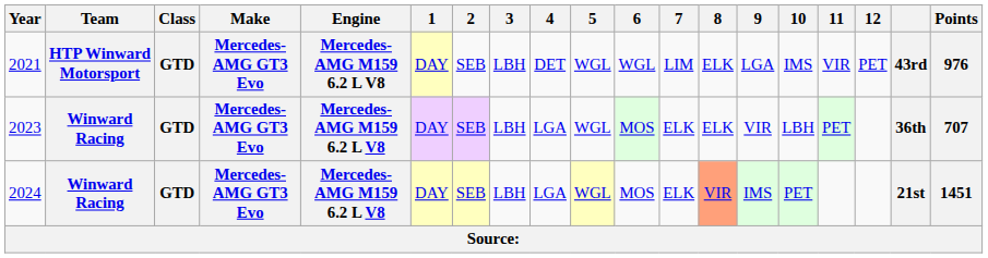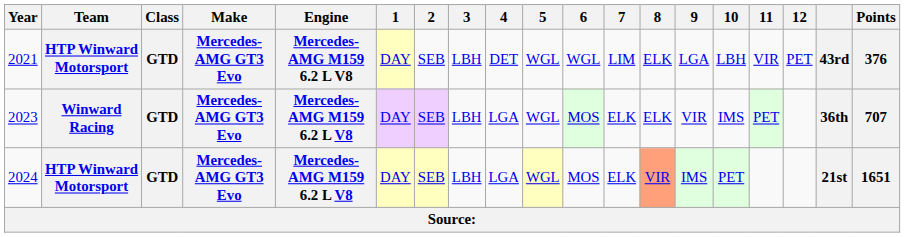 <table class="wikitable" style="text-align:center; font-size:90%">
 <tr>
 <th>Year</th>
 <th>Team</th>
 <th>Class</th>
 <th>Make</th>
 <th>Engine</th>
 <th>1</th>
 <th>2</th>
 <th>3</th>
 <th>4</th>
 <th>5</th>
 <th>6</th>
 <th>7</th>
 <th>8</th>
 <th>9</th>
 <th>10</th>
 <th>11</th>
 <th>12</th>
 <th></th>
 <th>Points</th>
 </tr>
 <tr>
 <td><a href='#'>2021</a></td>
 <th><a href='#'>HTP Winward Motorsport</a></th>
 <th>GTD</th>
 <th><a href='#'>Mercedes-AMG GT3 Evo</a></th>
 <th><a href='#'>Mercedes-AMG M159</a> 6.2 L V8</th>
 <td style="background:#FFFFBF;"><a href='#'>DAY</a><br></td>
 <td><a href='#'>SEB</a></td>
 <td><a href='#'>LBH</a></td>
 <td><a href='#'>DET</a></td>
 <td><a href='#'>WGL</a></td>
 <td><a href='#'>WGL</a></td>
 <td><a href='#'>LIM</a></td>
 <td><a href='#'>ELK</a></td>
 <td><a href='#'>LGA</a></td>
-<td><a href='#'>IMS</a></td>
+<td><a href='#'>LBH</a></td>
 <td><a href='#'>VIR</a></td>
 <td><a href='#'>PET</a></td>
 <th>43rd</th>
-<th>976</th>
+<th>376</th>
 </tr>
 <tr>
 <td><a href='#'>2023</a></td>
 <th><a href='#'>Winward Racing</a></th>
 <th>GTD</th>
 <th><a href='#'>Mercedes-AMG GT3 Evo</a></th>
 <th><a href='#'>Mercedes-AMG M159</a> 6.2 L <a href='#'>V8</a></th>
 <td style="background:#EFCFFF;"><a href='#'>DAY</a><br></td>
 <td style="background:#EFCFFF;"><a href='#'>SEB</a><br></td>
 <td><a href='#'>LBH</a></td>
 <td><a href='#'>LGA</a></td>
 <td><a href='#'>WGL</a></td>
 <td style="background:#DFFFDF;"><a href='#'>MOS</a><br></td>
 <td><a href='#'>ELK</a></td>
 <td><a href='#'>ELK</a></td>
 <td><a href='#'>VIR</a></td>
-<td><a href='#'>LBH</a></td>
+<td><a href='#'>IMS</a></td>
 <td style="background:#DFFFDF;"><a href='#'>PET</a><br></td>
 <td></td>
 <th>36th</th>
 <th>707</th>
 </tr>
 <tr>
 <td><a href='#'>2024</a></td>
-<th><a href='#'>Winward Racing</a></th>
+<th><a href='#'>HTP Winward Motorsport</a></th>
 <th>GTD</th>
 <th><a href='#'>Mercedes-AMG GT3 Evo</a></th>
 <th><a href='#'>Mercedes-AMG M159</a> 6.2 L <a href='#'>V8</a></th>
 <td style="background:#FFFFBF;"><a href='#'>DAY</a><br></td>
 <td style="background:#FFFFBF;"><a href='#'>SEB</a><br></td>
 <td><a href='#'>LBH</a></td>
 <td><a href='#'>LGA</a></td>
 <td style="background:#FFFFBF;"><a href='#'>WGL</a><br></td>
 <td><a href='#'>MOS</a></td>
 <td><a href='#'>ELK</a></td>
 <td style="background: lightsalmon;"><a href='#'>VIR</a></td>
 <td style="background:#DFFFDF;"><a href='#'>IMS</a><br></td>
 <td style="background:#DFFFDF;"><a href='#'>PET</a><br></td>
 <td></td>
 <td></td>
 <th>21st</th>
-<th>1451</th>
+<th>1651</th>
 </tr>
 <tr>
 <th colspan="19">Source:</th>
 </tr>
 </table>
